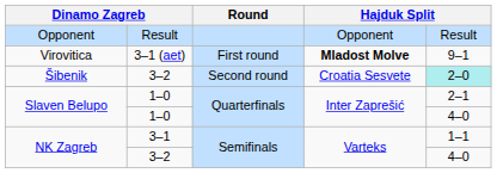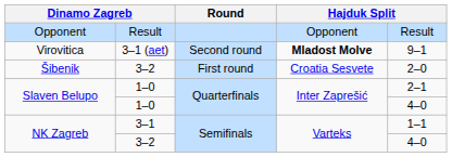 <table class="wikitable" style="text-align: center;">
 <tr>
 <th colspan=2><a href='#'>Dinamo Zagreb</a></th>
 <th>Round</th>
 <th colspan=2><a href='#'>Hajduk Split</a></th>
 </tr>
 <tr bgcolor=#c1e0ff>
 <td width=15%>Opponent</td>
 <td width=7%>Result</td>
 <td width=10%></td>
 <td width=15%>Opponent</td>
 <td width=7%>Result</td>
 </tr>
 <tr>
 <td rowspan=1 align=center>Virovitica</td>
 <td>3–1 (<a href='#'>aet</a>)</td>
-<td rowspan=1 bgcolor=#c1e0ff>First round</td>
+<td rowspan=1 bgcolor=#c1e0ff>Second round</td>
 <td rowspan=1 align=center><strong>Mladost Molve</strong></td>
 <td>9–1</td>
 </tr>
 <tr>
 <td rowspan=1 align=center><a href='#'>Šibenik</a></td>
 <td>3–2</td>
-<td rowspan=1 bgcolor=#c1e0ff>Second round</td>
+<td rowspan=1 bgcolor=#c1e0ff>First round</td>
 <td rowspan=1 align=center><a href='#'>Croatia Sesvete</a></td>
-<td style="background: paleturquoise;">2–0</td>
+<td>2–0</td>
 </tr>
 <tr>
 <td rowspan=2 align=center><a href='#'>Slaven Belupo</a></td>
 <td>1–0</td>
 <td rowspan=2 bgcolor=#c1e0ff>Quarterfinals</td>
 <td rowspan=2 align=center><a href='#'>Inter Zaprešić</a></td>
 <td>2–1</td>
 </tr>
 <tr>
 <td>1–0</td>
 <td>4–0</td>
 </tr>
 <tr>
 <td rowspan=2 align=center><a href='#'>NK Zagreb</a></td>
 <td>3–1</td>
 <td rowspan=2 bgcolor=#c1e0ff>Semifinals</td>
 <td rowspan=2 align=center><a href='#'>Varteks</a></td>
 <td>1–1</td>
 </tr>
 <tr>
 <td>3–2</td>
 <td>4–0</td>
 </tr>
 </table>
